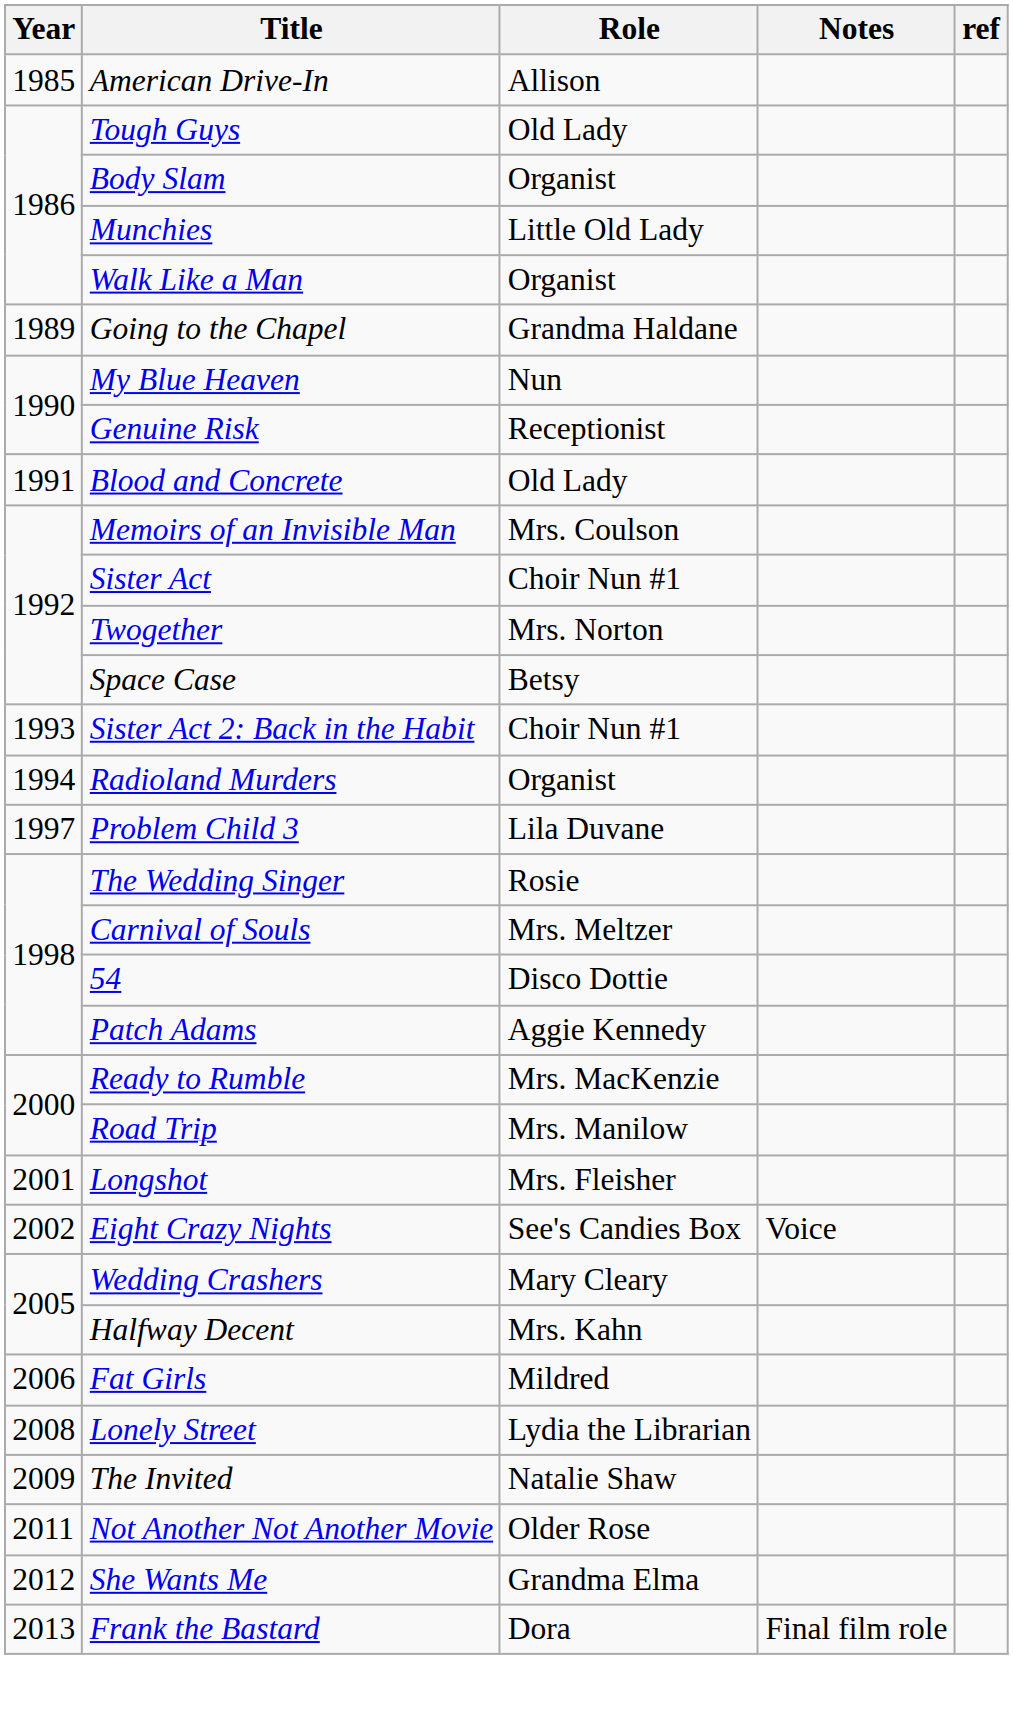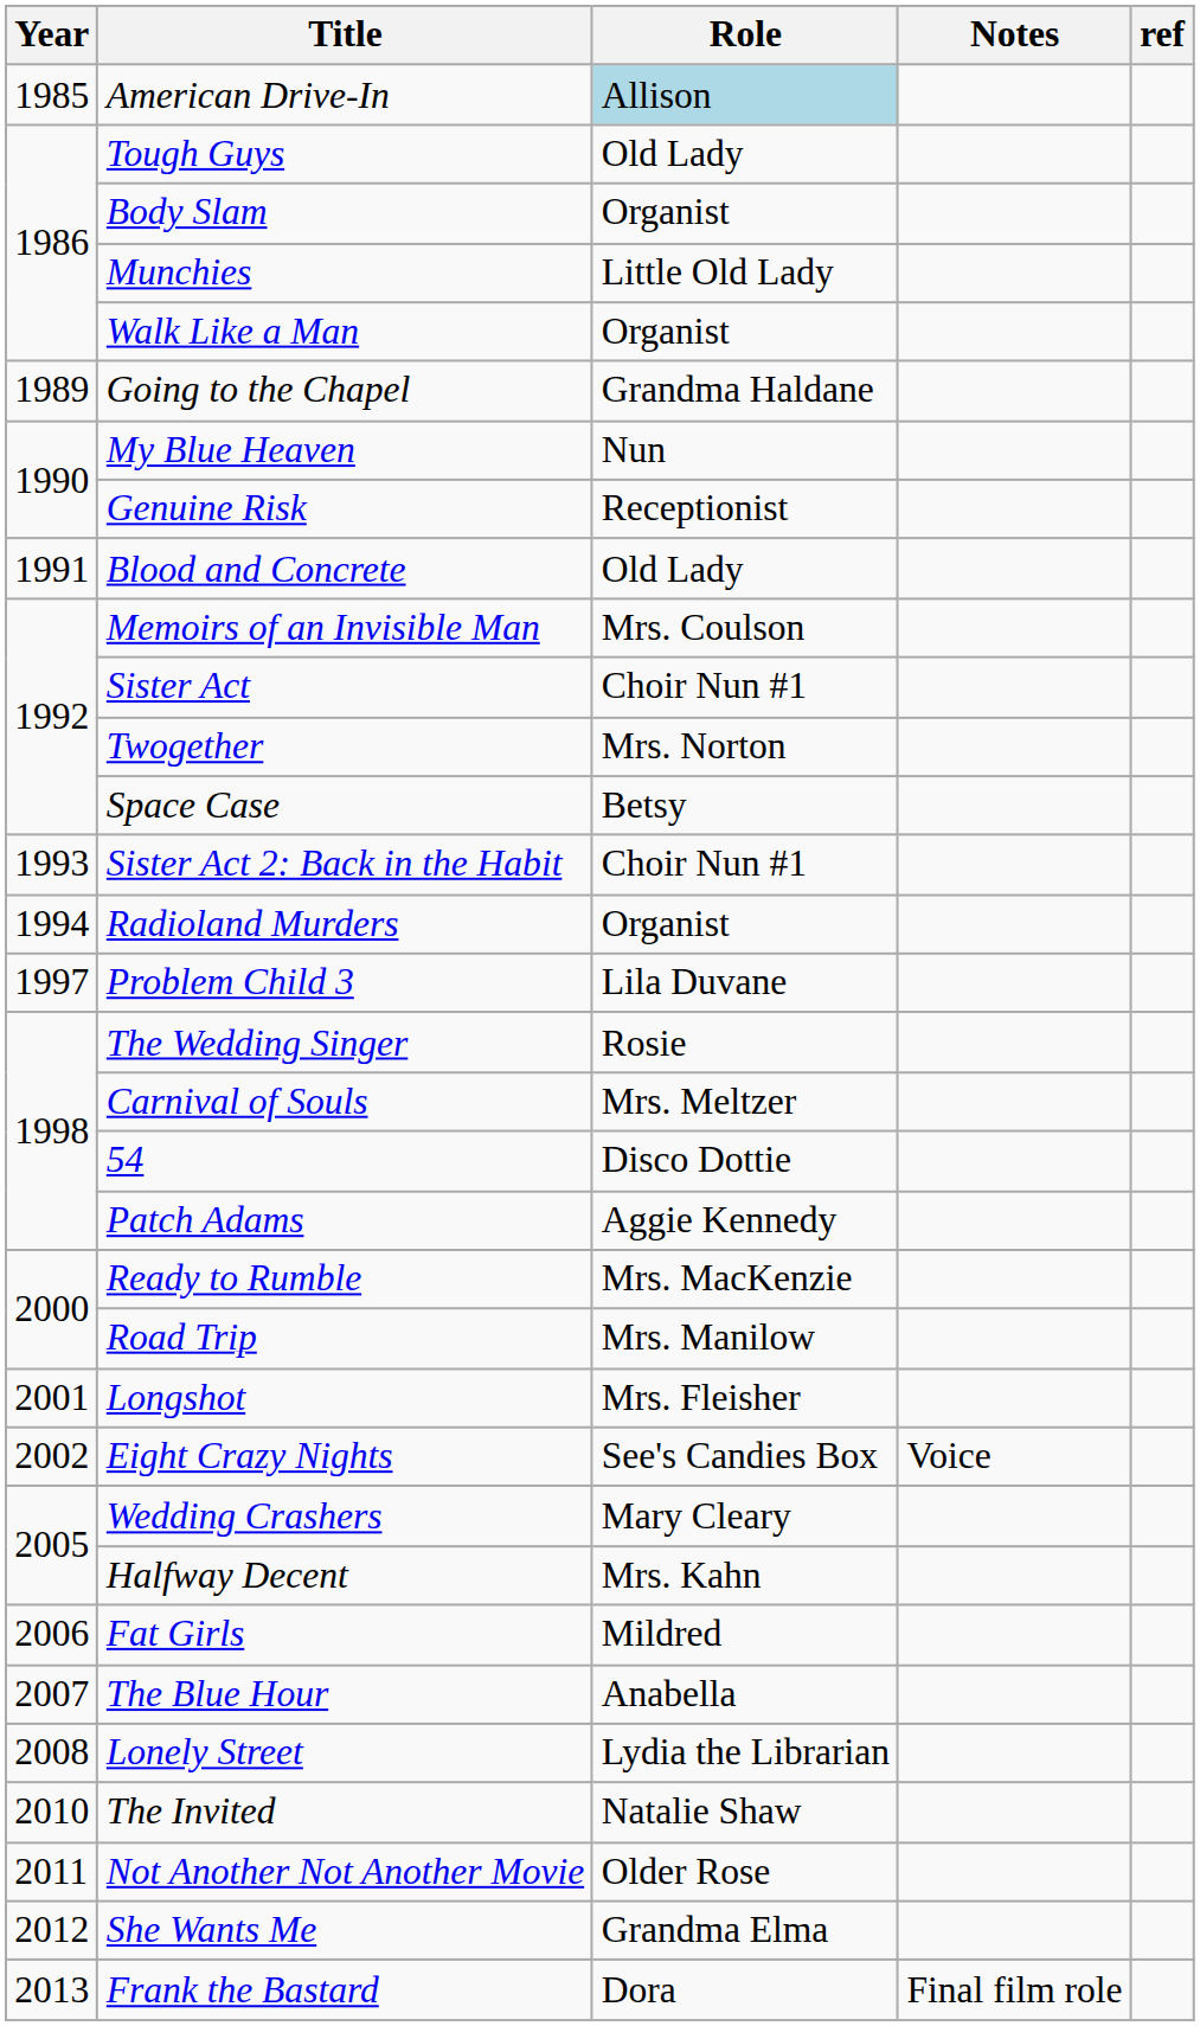 <table class="wikitable sortable">
 <tr>
 <th>Year</th>
 <th>Title</th>
 <th>Role</th>
 <th class="unsortable">Notes</th>
 <th>ref</th>
 </tr>
 <tr>
 <td>1985</td>
 <td><em>American Drive-In</em></td>
-<td>Allison</td>
+<td style="background: lightblue;">Allison</td>
 <td></td>
 <td></td>
 </tr>
 <tr>
 <td rowspan="4">1986</td>
 <td><em><a href='#'>Tough Guys</a></em></td>
 <td>Old Lady</td>
 <td></td>
 <td></td>
 </tr>
 <tr>
 <td><em><a href='#'>Body Slam</a></em></td>
 <td>Organist</td>
 <td></td>
 <td></td>
 </tr>
 <tr>
 <td><em><a href='#'>Munchies</a></em></td>
 <td>Little Old Lady</td>
 <td></td>
 <td></td>
 </tr>
 <tr>
 <td><em><a href='#'>Walk Like a Man</a></em></td>
 <td>Organist</td>
 <td></td>
 <td></td>
 </tr>
 <tr>
 <td>1989</td>
 <td><em>Going to the Chapel</em></td>
 <td>Grandma Haldane</td>
 <td></td>
 <td></td>
 </tr>
 <tr>
 <td rowspan="2">1990</td>
 <td><em><a href='#'>My Blue Heaven</a></em></td>
 <td>Nun</td>
 <td></td>
 <td></td>
 </tr>
 <tr>
 <td><em><a href='#'>Genuine Risk</a></em></td>
 <td>Receptionist</td>
 <td></td>
 <td></td>
 </tr>
 <tr>
 <td>1991</td>
 <td><em><a href='#'>Blood and Concrete</a></em></td>
 <td>Old Lady</td>
 <td></td>
 <td></td>
 </tr>
 <tr>
 <td rowspan="4">1992</td>
 <td><em><a href='#'>Memoirs of an Invisible Man</a></em></td>
 <td>Mrs. Coulson</td>
 <td></td>
 <td></td>
 </tr>
 <tr>
 <td><em><a href='#'>Sister Act</a></em></td>
 <td>Choir Nun #1</td>
 <td></td>
 <td></td>
 </tr>
 <tr>
 <td><em><a href='#'>Twogether</a></em></td>
 <td>Mrs. Norton</td>
 <td></td>
 <td></td>
 </tr>
 <tr>
 <td><em>Space Case</em></td>
 <td>Betsy</td>
 <td></td>
 <td></td>
 </tr>
 <tr>
 <td>1993</td>
 <td><em><a href='#'>Sister Act 2: Back in the Habit</a></em></td>
 <td>Choir Nun #1</td>
 <td></td>
 <td></td>
 </tr>
 <tr>
 <td>1994</td>
 <td><em><a href='#'>Radioland Murders</a></em></td>
 <td>Organist</td>
 <td></td>
 <td></td>
 </tr>
 <tr>
 <td>1997</td>
 <td><a href='#'><em>Problem Child 3</em></a></td>
 <td>Lila Duvane</td>
 <td></td>
 <td></td>
 </tr>
 <tr>
 <td rowspan="4">1998</td>
 <td><em><a href='#'>The Wedding Singer</a></em></td>
 <td>Rosie</td>
 <td></td>
 <td></td>
 </tr>
 <tr>
 <td><em><a href='#'>Carnival of Souls</a></em></td>
 <td>Mrs. Meltzer</td>
 <td></td>
 <td></td>
 </tr>
 <tr>
 <td><em><a href='#'>54</a></em></td>
 <td>Disco Dottie</td>
 <td></td>
 <td></td>
 </tr>
 <tr>
 <td><em><a href='#'>Patch Adams</a></em></td>
 <td>Aggie Kennedy</td>
 <td></td>
 <td></td>
 </tr>
 <tr>
 <td rowspan="2">2000</td>
 <td><em><a href='#'>Ready to Rumble</a></em></td>
 <td>Mrs. MacKenzie</td>
 <td></td>
 <td></td>
 </tr>
 <tr>
 <td><em><a href='#'>Road Trip</a></em></td>
 <td>Mrs. Manilow</td>
 <td></td>
 <td></td>
 </tr>
 <tr>
 <td>2001</td>
 <td><em><a href='#'>Longshot</a></em></td>
 <td>Mrs. Fleisher</td>
 <td></td>
 <td></td>
 </tr>
 <tr>
 <td>2002</td>
 <td><em><a href='#'>Eight Crazy Nights</a></em></td>
 <td>See's Candies Box</td>
 <td>Voice</td>
 <td></td>
 </tr>
 <tr>
 <td rowspan="2">2005</td>
 <td><em><a href='#'>Wedding Crashers</a></em></td>
 <td>Mary Cleary</td>
 <td></td>
 <td></td>
 </tr>
 <tr>
 <td><em>Halfway Decent</em></td>
 <td>Mrs. Kahn</td>
 <td></td>
 <td></td>
 </tr>
 <tr>
 <td>2006</td>
 <td><em><a href='#'>Fat Girls</a></em></td>
 <td>Mildred</td>
 <td></td>
 <td></td>
 </tr>
 <tr>
+<td>2007</td>
+<td><em><a href='#'>The Blue Hour</a></em></td>
+<td>Anabella</td>
+<td></td>
+<td></td>
+</tr>
+<tr>
 <td>2008</td>
 <td><em><a href='#'>Lonely Street</a></em></td>
 <td>Lydia the Librarian</td>
 <td></td>
 <td></td>
 </tr>
 <tr>
-<td>2009</td>
+<td>2010</td>
 <td><em>The Invited</em></td>
 <td>Natalie Shaw</td>
 <td></td>
 <td></td>
 </tr>
 <tr>
 <td>2011</td>
 <td><em><a href='#'>Not Another Not Another Movie</a></em></td>
 <td>Older Rose</td>
 <td></td>
 <td></td>
 </tr>
 <tr>
 <td>2012</td>
 <td><em><a href='#'>She Wants Me</a></em></td>
 <td>Grandma Elma</td>
 <td></td>
 <td></td>
 </tr>
 <tr>
 <td>2013</td>
 <td><em><a href='#'>Frank the Bastard</a></em></td>
 <td>Dora</td>
 <td>Final film role</td>
 <td></td>
 </tr>
 </table>
